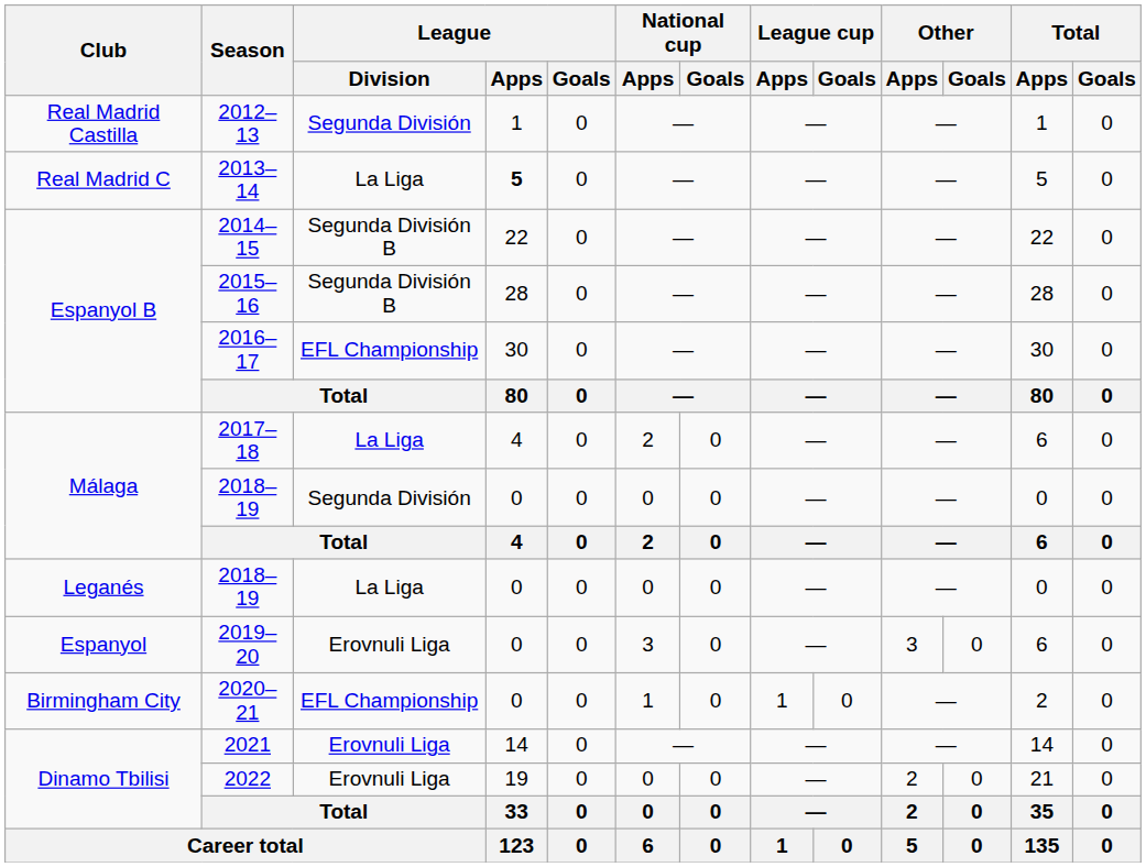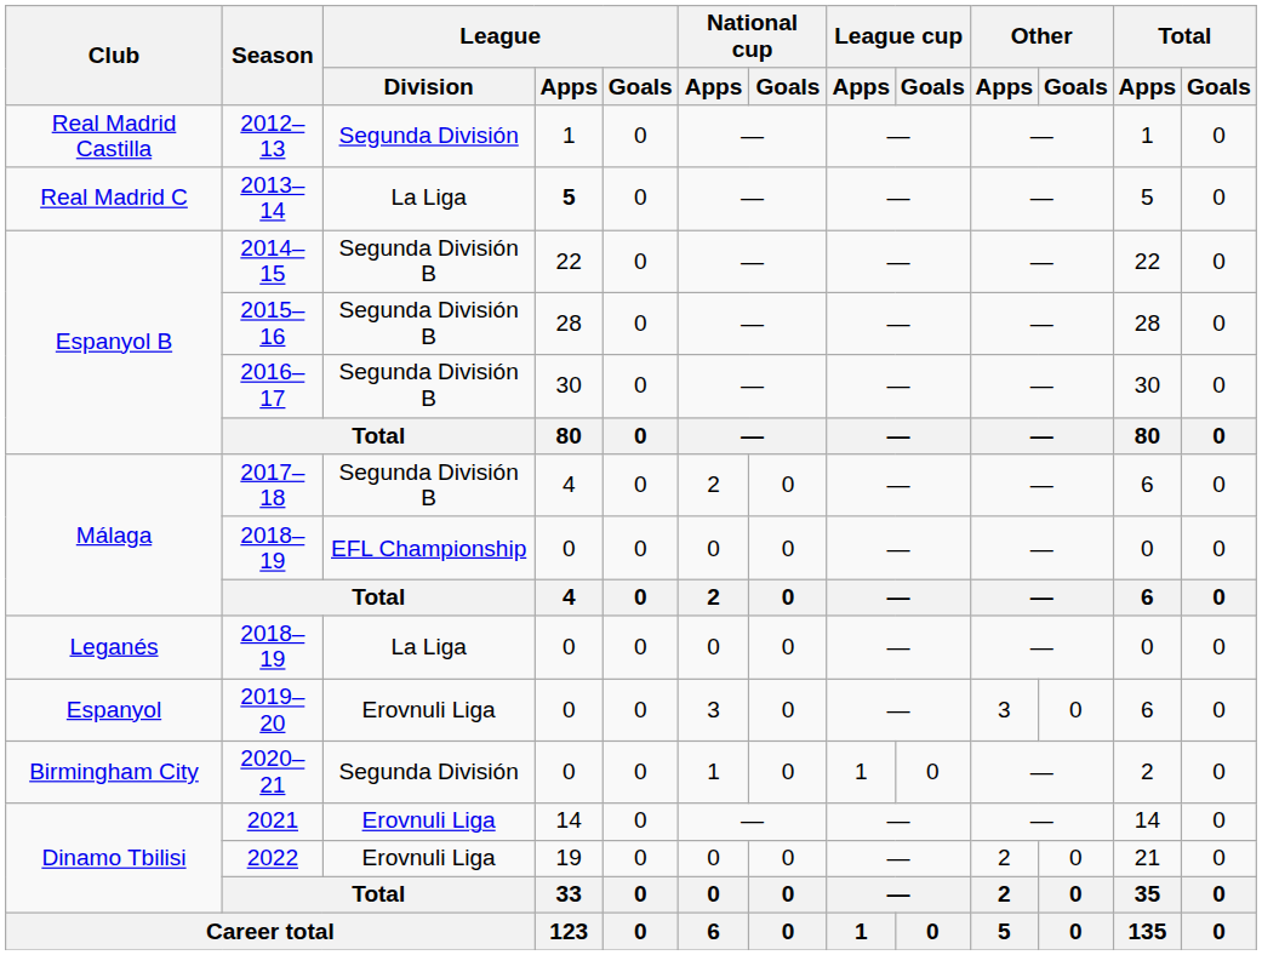 <table class=wikitable style=text-align:center>
 <tr>
 <th rowspan="2">Club</th>
 <th rowspan="2">Season</th>
 <th colspan="3">League</th>
 <th colspan="2">National cup</th>
 <th colspan="2">League cup</th>
 <th colspan="2">Other</th>
 <th colspan="2">Total</th>
 </tr>
 <tr>
 <th>Division</th>
 <th>Apps</th>
 <th>Goals</th>
 <th>Apps</th>
 <th>Goals</th>
 <th>Apps</th>
 <th>Goals</th>
 <th>Apps</th>
 <th>Goals</th>
 <th>Apps</th>
 <th>Goals</th>
 </tr>
 <tr>
 <td><a href='#'>Real Madrid Castilla</a></td>
 <td><a href='#'>2012–13</a></td>
 <td><a href='#'>Segunda División</a></td>
 <td>1</td>
 <td>0</td>
 <td colspan="2">—</td>
 <td colspan="2">—</td>
 <td colspan="2">—</td>
 <td>1</td>
 <td>0</td>
 </tr>
 <tr>
 <td><a href='#'>Real Madrid C</a></td>
 <td><a href='#'>2013–14</a></td>
 <td>La Liga</td>
 <td><strong>5</strong></td>
 <td>0</td>
 <td colspan="2">—</td>
 <td colspan="2">—</td>
 <td colspan="2">—</td>
 <td>5</td>
 <td>0</td>
 </tr>
 <tr>
 <td rowspan=4><a href='#'>Espanyol B</a></td>
 <td><a href='#'>2014–15</a></td>
 <td>Segunda División B</td>
 <td>22</td>
 <td>0</td>
 <td colspan="2">—</td>
 <td colspan="2">—</td>
 <td colspan="2">—</td>
 <td>22</td>
 <td>0</td>
 </tr>
 <tr>
 <td><a href='#'>2015–16</a></td>
 <td>Segunda División B</td>
 <td>28</td>
 <td>0</td>
 <td colspan="2">—</td>
 <td colspan="2">—</td>
 <td colspan="2">—</td>
 <td>28</td>
 <td>0</td>
 </tr>
 <tr>
 <td><a href='#'>2016–17</a></td>
-<td><a href='#'>EFL Championship</a></td>
+<td>Segunda División B</td>
 <td>30</td>
 <td>0</td>
 <td colspan="2">—</td>
 <td colspan="2">—</td>
 <td colspan="2">—</td>
 <td>30</td>
 <td>0</td>
 </tr>
 <tr>
 <th colspan=2>Total</th>
 <th>80</th>
 <th>0</th>
 <th colspan="2">—</th>
 <th colspan="2">—</th>
 <th colspan="2">—</th>
 <th>80</th>
 <th>0</th>
 </tr>
 <tr>
 <td rowspan=3><a href='#'>Málaga</a></td>
 <td><a href='#'>2017–18</a></td>
-<td><a href='#'>La Liga</a></td>
+<td>Segunda División B</td>
 <td>4</td>
 <td>0</td>
 <td>2</td>
 <td>0</td>
 <td colspan="2">—</td>
 <td colspan="2">—</td>
 <td>6</td>
 <td>0</td>
 </tr>
 <tr>
 <td><a href='#'>2018–19</a></td>
-<td>Segunda División</td>
+<td><a href='#'>EFL Championship</a></td>
 <td>0</td>
 <td>0</td>
 <td>0</td>
 <td>0</td>
 <td colspan="2">—</td>
 <td colspan="2">—</td>
 <td>0</td>
 <td>0</td>
 </tr>
 <tr>
 <th colspan=2>Total</th>
 <th>4</th>
 <th>0</th>
 <th>2</th>
 <th>0</th>
 <th colspan="2">—</th>
 <th colspan="2">—</th>
 <th>6</th>
 <th>0</th>
 </tr>
 <tr>
 <td><a href='#'>Leganés</a></td>
 <td><a href='#'>2018–19</a></td>
 <td>La Liga</td>
 <td>0</td>
 <td>0</td>
 <td>0</td>
 <td>0</td>
 <td colspan="2">—</td>
 <td colspan="2">—</td>
 <td>0</td>
 <td>0</td>
 </tr>
 <tr>
 <td><a href='#'>Espanyol</a></td>
 <td><a href='#'>2019–20</a></td>
 <td>Erovnuli Liga</td>
 <td>0</td>
 <td>0</td>
 <td>3</td>
 <td>0</td>
 <td colspan="2">—</td>
 <td>3</td>
 <td>0</td>
 <td>6</td>
 <td>0</td>
 </tr>
 <tr>
 <td><a href='#'>Birmingham City</a></td>
 <td><a href='#'>2020–21</a></td>
-<td><a href='#'>EFL Championship</a></td>
+<td>Segunda División</td>
 <td>0</td>
 <td>0</td>
 <td>1</td>
 <td>0</td>
 <td>1</td>
 <td>0</td>
 <td colspan="2">—</td>
 <td>2</td>
 <td>0</td>
 </tr>
 <tr>
 <td rowspan="3"><a href='#'>Dinamo Tbilisi</a></td>
 <td><a href='#'>2021</a></td>
 <td><a href='#'>Erovnuli Liga</a></td>
 <td>14</td>
 <td>0</td>
 <td colspan="2">—</td>
 <td colspan="2">—</td>
 <td colspan="2">—</td>
 <td>14</td>
 <td>0</td>
 </tr>
 <tr>
 <td><a href='#'>2022</a></td>
 <td>Erovnuli Liga</td>
 <td>19</td>
 <td>0</td>
 <td>0</td>
 <td>0</td>
 <td colspan="2">—</td>
 <td>2</td>
 <td>0</td>
 <td>21</td>
 <td>0</td>
 </tr>
 <tr>
 <th colspan="2">Total</th>
 <th>33</th>
 <th>0</th>
 <th>0</th>
 <th>0</th>
 <th colspan="2">—</th>
 <th>2</th>
 <th>0</th>
 <th>35</th>
 <th>0</th>
 </tr>
 <tr>
 <th colspan="3">Career total</th>
 <th>123</th>
 <th>0</th>
 <th>6</th>
 <th>0</th>
 <th>1</th>
 <th>0</th>
 <th>5</th>
 <th>0</th>
 <th>135</th>
 <th>0</th>
 </tr>
 </table>
